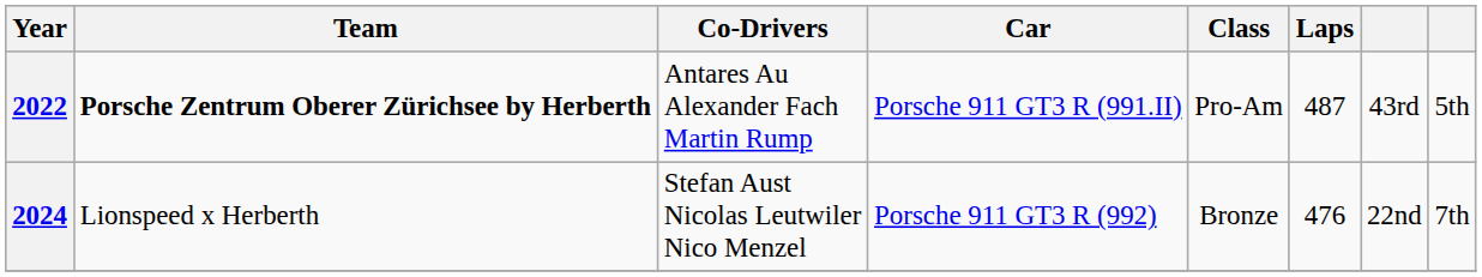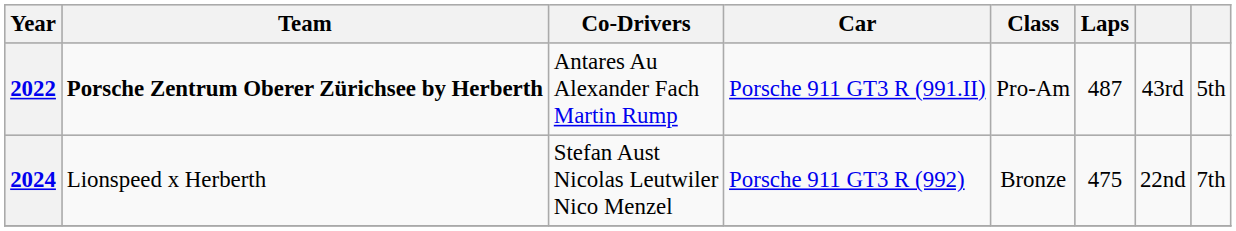 <table class="wikitable" style="text-align:center; font-size:90%">
 <tr>
 <th>Year</th>
 <th>Team</th>
 <th>Co-Drivers</th>
 <th>Car</th>
 <th>Class</th>
 <th>Laps</th>
 <th></th>
 <th></th>
 </tr>
 <tr>
 <th><a href='#'>2022</a></th>
 <td align="left"><strong> Porsche Zentrum Oberer Zürichsee by Herberth</strong></td>
 <td align="left"> Antares Au<br> Alexander Fach<br> <a href='#'>Martin Rump</a></td>
 <td align="left"><a href='#'>Porsche 911 GT3 R (991.II)</a></td>
 <td>Pro-Am</td>
 <td>487</td>
 <td>43rd</td>
 <td>5th</td>
 </tr>
 <tr>
 <th><a href='#'>2024</a></th>
 <td align="left"> Lionspeed x Herberth</td>
 <td align="left"> Stefan Aust<br> Nicolas Leutwiler<br> Nico Menzel</td>
 <td align="left"><a href='#'>Porsche 911 GT3 R (992)</a></td>
 <td>Bronze</td>
-<td>476</td>
+<td>475</td>
 <td>22nd</td>
 <td>7th</td>
 </tr>
 <tr>
 </tr>
 </table>
